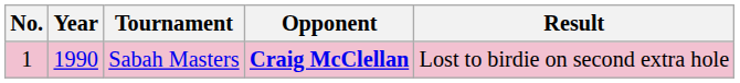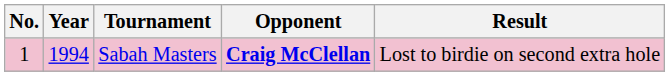 <table class="wikitable" style="font-size:95%;">
 <tr>
 <th>No.</th>
 <th>Year</th>
 <th>Tournament</th>
 <th>Opponent</th>
 <th>Result</th>
 </tr>
 <tr style="background:#F2C1D1;">
 <td align=center>1</td>
-<td><a href='#'>1990</a></td>
+<td><a href='#'>1994</a></td>
 <td><a href='#'>Sabah Masters</a></td>
 <td><strong> <a href='#'>Craig McClellan</a></strong></td>
 <td>Lost to birdie on second extra hole</td>
 </tr>
 </table>
